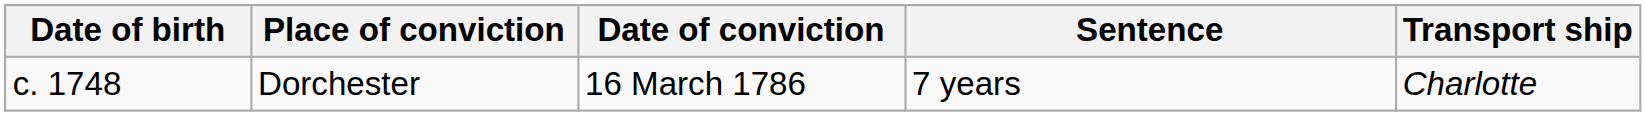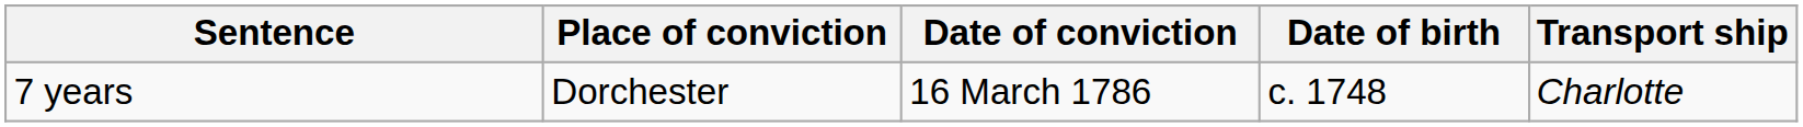 <table class="wikitable sortable plainrowheaders" style="width=1024px;">
 <tr>
-<th style="width: 15%;">Date of birth</th>
+<th style="width: 30%;">Sentence</th>
 <th style="width: 20%;">Place of conviction</th>
 <th style="width: 20%;">Date of conviction</th>
-<th style="width: 30%;">Sentence</th>
+<th style="width: 15%;">Date of birth</th>
 <th style="width: 15%;">Transport ship</th>
 </tr>
 <tr>
-<td>c. 1748</td>
+<td>7 years</td>
 <td>Dorchester</td>
 <td>16 March 1786</td>
-<td>7 years</td>
+<td>c. 1748</td>
 <td><em>Charlotte</em></td>
 </tr>
 </table>
